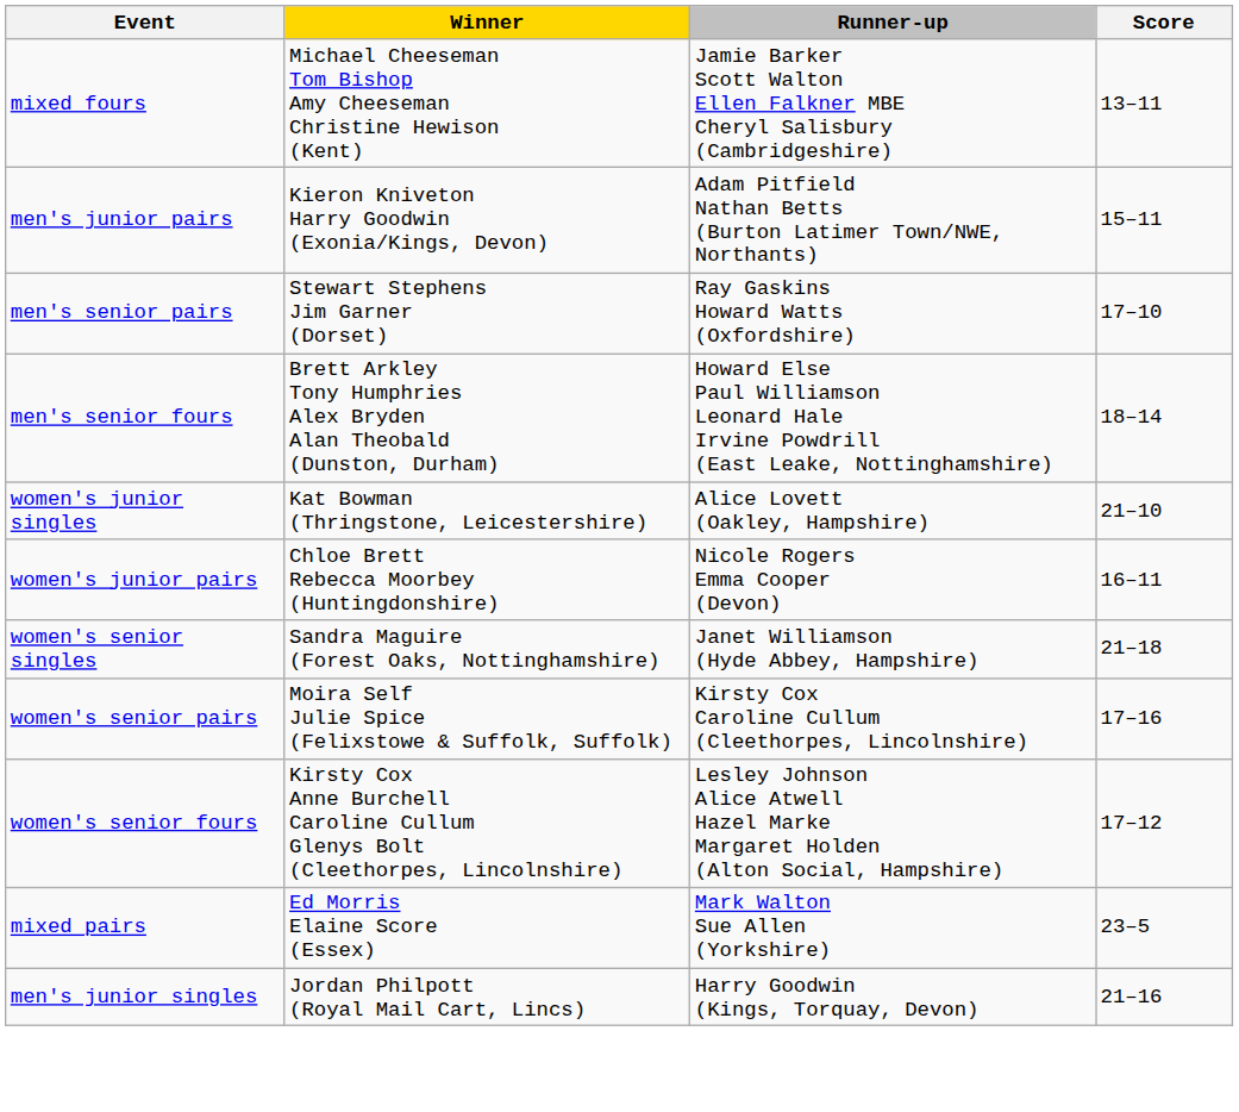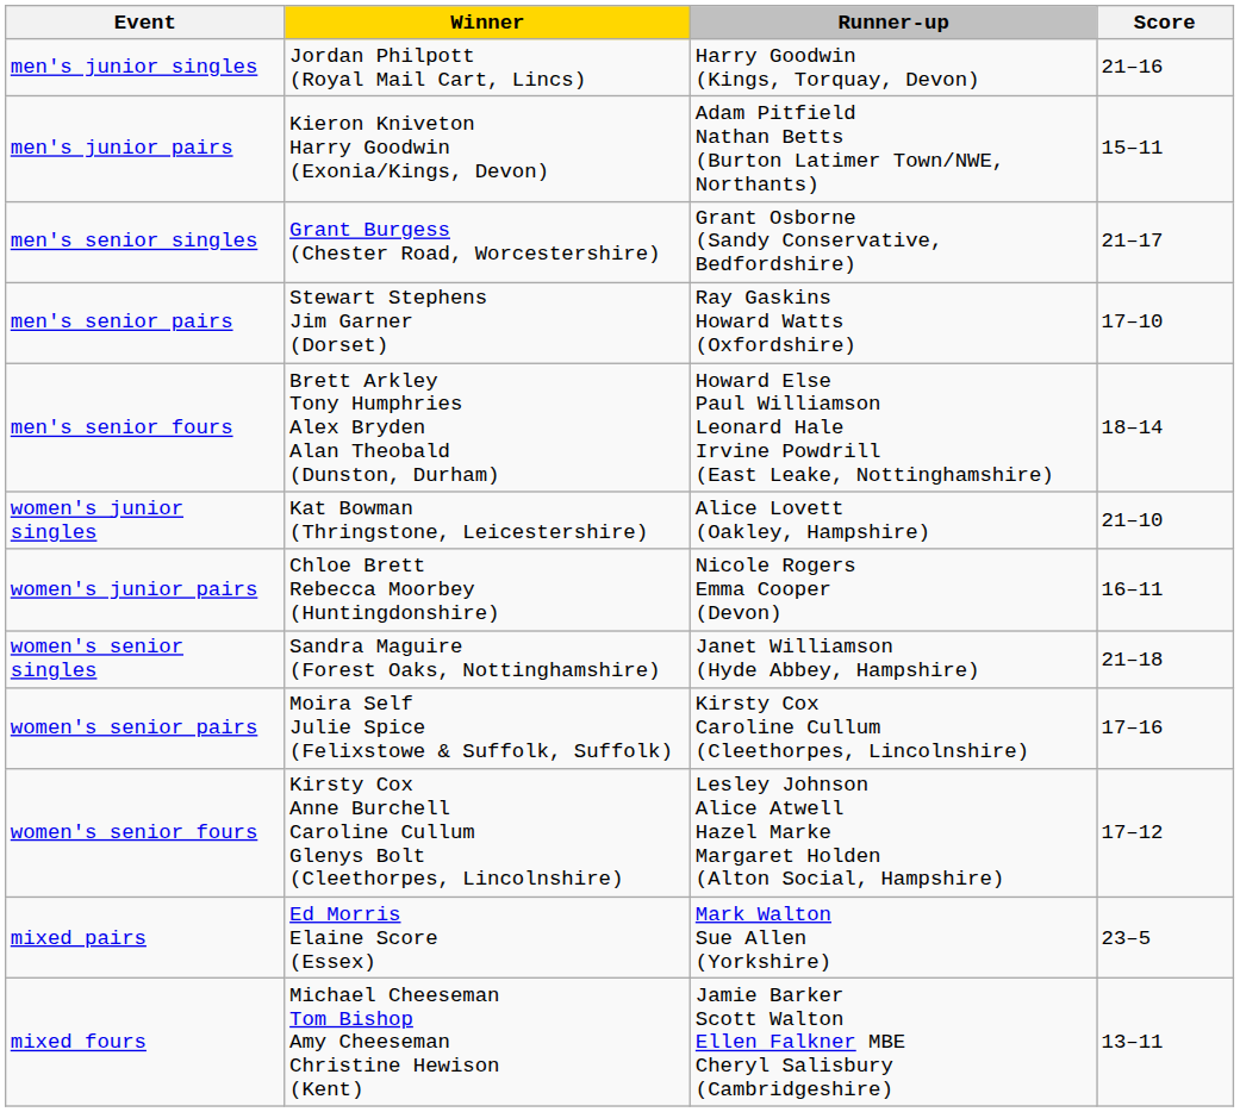 <table class="wikitable" style="font-size: 100%">
 <tr>
 <th width=170>Event</th>
 <th width=250 style="background-color: gold;">Winner</th>
 <th width=250 style="background-color: silver;">Runner-up</th>
 <th width=80>Score</th>
 </tr>
 <tr>
-<td><a href='#'>mixed fours</a></td>
-<td>Michael Cheeseman<br><a href='#'>Tom Bishop</a><br>Amy Cheeseman<br>Christine Hewison<br>(Kent)</td>
-<td>Jamie Barker<br>Scott Walton<br><a href='#'>Ellen Falkner</a> MBE<br>Cheryl Salisbury<br>(Cambridgeshire)</td>
-<td>13–11</td>
+<td><a href='#'>men's junior singles</a></td>
+<td>Jordan Philpott<br> (Royal Mail Cart, Lincs)</td>
+<td>Harry Goodwin<br>(Kings, Torquay, Devon)</td>
+<td>21–16</td>
 </tr>
 <tr>
 <td><a href='#'>men's junior pairs</a></td>
 <td>Kieron Kniveton <br>Harry Goodwin<br>(Exonia/Kings, Devon)</td>
 <td>Adam Pitfield<br> Nathan Betts<br>(Burton Latimer Town/NWE, Northants)</td>
 <td>15–11</td>
+</tr>
+<tr>
+<td><a href='#'>men's senior singles</a></td>
+<td><a href='#'>Grant Burgess</a><br>(Chester Road, Worcestershire)</td>
+<td>Grant Osborne<br>(Sandy Conservative, Bedfordshire)</td>
+<td>21–17</td>
 </tr>
 <tr>
 <td><a href='#'>men's senior pairs</a></td>
 <td>Stewart Stephens<br>Jim Garner <br>(Dorset)</td>
 <td>Ray Gaskins<br>Howard Watts<br>(Oxfordshire)</td>
 <td>17–10</td>
 </tr>
 <tr>
 <td><a href='#'>men's senior fours</a></td>
 <td>Brett Arkley<br> Tony Humphries<br> Alex Bryden <br>Alan Theobald<br>(Dunston, Durham)</td>
 <td>Howard Else<br> Paul Williamson<br>Leonard Hale<br> Irvine Powdrill<br>(East Leake, Nottinghamshire)</td>
 <td>18–14</td>
 </tr>
 <tr>
 <td><a href='#'>women's junior singles</a></td>
 <td>Kat Bowman <br>(Thringstone, Leicestershire)</td>
 <td>Alice Lovett <br>(Oakley, Hampshire)</td>
 <td>21–10</td>
 </tr>
 <tr>
 <td><a href='#'>women's junior pairs</a></td>
 <td>Chloe Brett<br>Rebecca Moorbey <br>(Huntingdonshire)</td>
 <td>Nicole Rogers<br>Emma Cooper<br>(Devon)</td>
 <td>16–11</td>
 </tr>
 <tr>
 <td><a href='#'>women's senior singles</a></td>
 <td>Sandra Maguire<br>(Forest Oaks, Nottinghamshire)</td>
 <td>Janet Williamson<br>(Hyde Abbey, Hampshire)</td>
 <td>21–18</td>
 </tr>
 <tr>
 <td><a href='#'>women's senior pairs</a></td>
 <td>Moira Self<br>Julie Spice<br>(Felixstowe & Suffolk, Suffolk)</td>
 <td>Kirsty Cox<br>Caroline Cullum<br>(Cleethorpes, Lincolnshire)</td>
 <td>17–16</td>
 </tr>
 <tr>
 <td><a href='#'>women's senior fours</a></td>
 <td>Kirsty Cox<br>Anne Burchell<br>Caroline Cullum<br>Glenys Bolt<br>(Cleethorpes, Lincolnshire)</td>
 <td>Lesley Johnson<br>Alice Atwell<br>Hazel Marke<br>Margaret Holden<br>(Alton Social, Hampshire)</td>
 <td>17–12</td>
 </tr>
 <tr>
 <td><a href='#'>mixed pairs</a></td>
 <td><a href='#'>Ed Morris</a><br>Elaine Score<br>(Essex)</td>
 <td><a href='#'>Mark Walton</a><br> Sue Allen<br>(Yorkshire)</td>
 <td>23–5</td>
 </tr>
 <tr>
-<td><a href='#'>men's junior singles</a></td>
-<td>Jordan Philpott<br> (Royal Mail Cart, Lincs)</td>
-<td>Harry Goodwin<br>(Kings, Torquay, Devon)</td>
-<td>21–16</td>
+<td><a href='#'>mixed fours</a></td>
+<td>Michael Cheeseman<br><a href='#'>Tom Bishop</a><br>Amy Cheeseman<br>Christine Hewison<br>(Kent)</td>
+<td>Jamie Barker<br>Scott Walton<br><a href='#'>Ellen Falkner</a> MBE<br>Cheryl Salisbury<br>(Cambridgeshire)</td>
+<td>13–11</td>
 </tr>
 </table>
